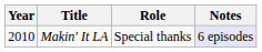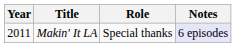 <table class="wikitable">
 <tr>
 <th>Year</th>
 <th>Title</th>
 <th>Role</th>
 <th>Notes</th>
 </tr>
 <tr>
-<td>2010</td>
+<td>2011</td>
 <td><em>Makin' It LA</em></td>
 <td>Special thanks</td>
 <td style="background: lavender;">6 episodes</td>
 </tr>
 </table>
